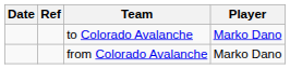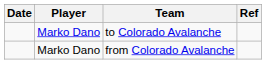 <table class="wikitable">
 <tr>
 <th>Date</th>
+<th>Player</th>
+<th>Team</th>
 <th>Ref</th>
-<th>Team</th>
-<th>Player</th>
 </tr>
 <tr>
 <td></td>
+<td><a href='#'>Marko Dano</a></td>
+<td>to <a href='#'>Colorado Avalanche</a></td>
 <td></td>
-<td>to <a href='#'>Colorado Avalanche</a></td>
-<td><a href='#'>Marko Dano</a></td>
 </tr>
 <tr>
 <td></td>
+<td>Marko Dano</td>
+<td>from <a href='#'>Colorado Avalanche</a></td>
 <td></td>
-<td>from <a href='#'>Colorado Avalanche</a></td>
-<td>Marko Dano</td>
 </tr>
 </table>
